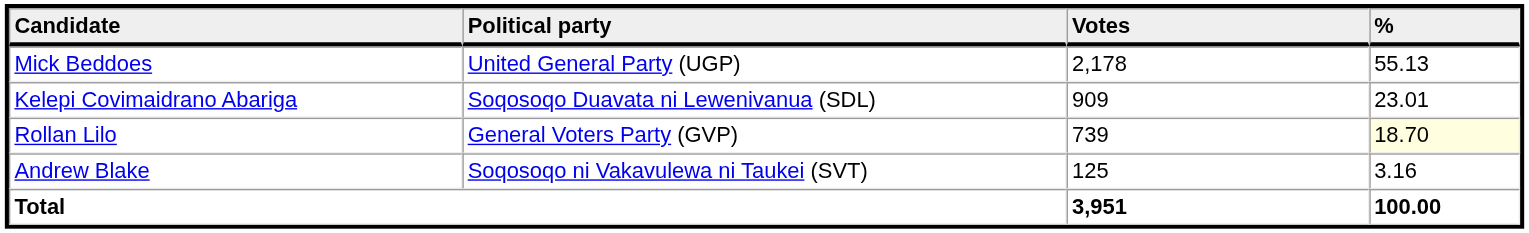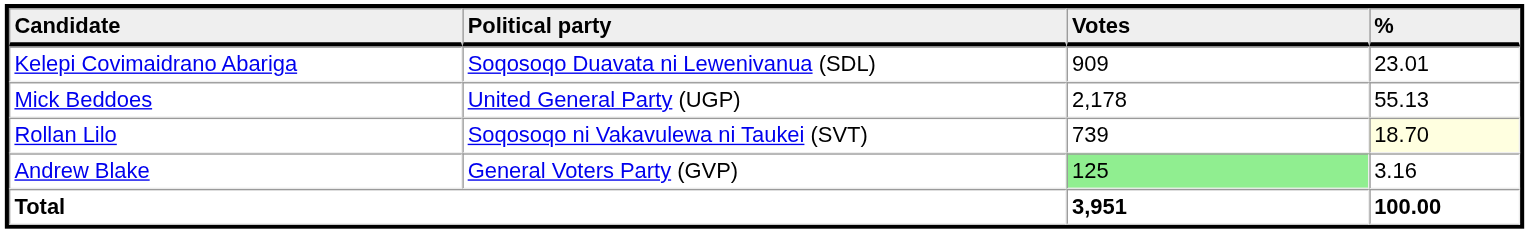 <table table width="70%" border="1" align="center" cellpadding=3 cellspacing=0 style="margin:5px; border:3px solid;">
 <tr>
 <td td width="30%" style="border-bottom:3px solid; background:#efefef;"><strong>Candidate</strong></td>
 <td td width="40%" style="border-bottom:3px solid; background:#efefef;"><strong>Political party</strong></td>
 <td td width="20%" style="border-bottom:3px solid; background:#efefef;"><strong>Votes</strong></td>
 <td td width="10%" style="border-bottom:3px solid; background:#efefef;"><strong>%</strong></td>
 </tr>
 <tr>
+<td><a href='#'>Kelepi Covimaidrano Abariga</a></td>
+<td><a href='#'>Soqosoqo Duavata ni Lewenivanua</a> (SDL)</td>
+<td>909</td>
+<td>23.01</td>
+</tr>
+<tr>
 <td><a href='#'>Mick Beddoes</a></td>
 <td><a href='#'>United General Party</a> (UGP)</td>
 <td>2,178</td>
 <td>55.13</td>
 </tr>
 <tr>
-<td><a href='#'>Kelepi Covimaidrano Abariga</a></td>
-<td><a href='#'>Soqosoqo Duavata ni Lewenivanua</a> (SDL)</td>
-<td>909</td>
-<td>23.01</td>
-</tr>
-<tr>
 <td><a href='#'>Rollan Lilo</a></td>
-<td><a href='#'>General Voters Party</a> (GVP)</td>
+<td><a href='#'>Soqosoqo ni Vakavulewa ni Taukei</a> (SVT)</td>
 <td>739</td>
 <td style="background: lightyellow;">18.70</td>
 </tr>
 <tr>
 <td><a href='#'>Andrew Blake</a></td>
-<td><a href='#'>Soqosoqo ni Vakavulewa ni Taukei</a> (SVT)</td>
-<td>125</td>
+<td><a href='#'>General Voters Party</a> (GVP)</td>
+<td style="background: lightgreen;">125</td>
 <td>3.16</td>
 </tr>
 <tr>
 <td colspan=2><strong>Total</strong></td>
 <td><strong>3,951</strong></td>
 <td><strong>100.00</strong></td>
 </tr>
 <tr>
 </tr>
 </table>
